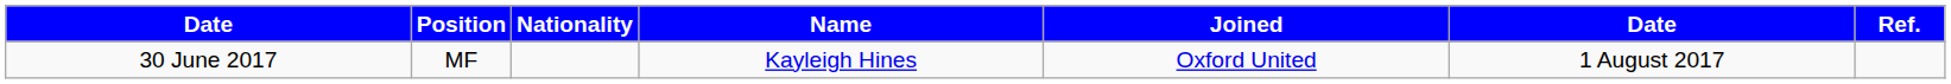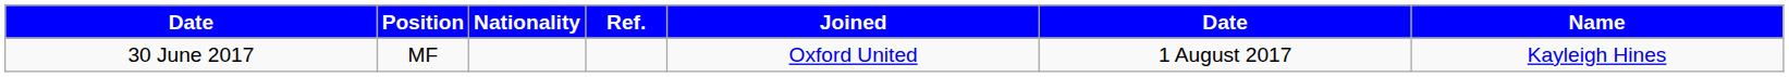 <table class="wikitable"  style="text-align:center; font-size:90%; ">
 <tr>
 <th style="background:#00f; color:white; width:250px;">Date</th>
 <th style="background:#00f; color:white; width:50px;">Position</th>
 <th style="background:#00f; color:white; width:50px;">Nationality</th>
-<th style="background:#00f; color:white; width:250px;">Name</th>
+<th style="background:#00f; color:white; width:50px;">Ref.</th>
 <th style="background:#00f; color:white; width:250px;">Joined</th>
 <th style="background:#00f; color:white; width:250px;">Date</th>
-<th style="background:#00f; color:white; width:50px;">Ref.</th>
+<th style="background:#00f; color:white; width:250px;">Name</th>
 </tr>
 <tr>
 <td>30 June 2017</td>
 <td>MF</td>
 <td></td>
-<td><a href='#'>Kayleigh Hines</a></td>
+<td></td>
 <td><a href='#'>Oxford United</a></td>
 <td>1 August 2017</td>
-<td></td>
+<td><a href='#'>Kayleigh Hines</a></td>
 </tr>
 </table>
